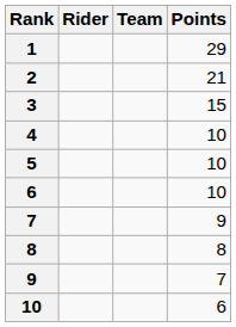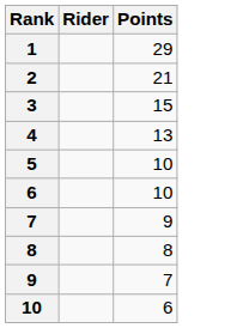 <table class="wikitable" margin-bottom:0;">
 <tr>
 <th scope="col">Rank</th>
 <th scope="col">Rider</th>
-<th scope="col">Team</th>
 <th scope="col">Points</th>
 </tr>
 <tr>
 <th scope="row">1</th>
 <td> </td>
-<td></td>
 <td align="right">29</td>
 </tr>
 <tr>
 <th scope="row">2</th>
-<td></td>
 <td></td>
 <td align="right">21</td>
 </tr>
 <tr>
 <th scope="row">3</th>
 <td></td>
-<td></td>
 <td align="right">15</td>
 </tr>
 <tr>
 <th scope="row">4</th>
 <td></td>
-<td></td>
-<td align="right">10</td>
+<td align="right">13</td>
 </tr>
 <tr>
 <th scope="row">5</th>
-<td></td>
 <td></td>
 <td align="right">10</td>
 </tr>
 <tr>
 <th scope="row">6</th>
 <td></td>
-<td></td>
 <td align="right">10</td>
 </tr>
 <tr>
 <th scope="row">7</th>
-<td></td>
 <td></td>
 <td align="right">9</td>
 </tr>
 <tr>
 <th scope="row">8</th>
 <td> </td>
-<td></td>
 <td align="right">8</td>
 </tr>
 <tr>
 <th scope="row">9</th>
-<td></td>
 <td></td>
 <td align="right">7</td>
 </tr>
 <tr>
 <th scope="row">10</th>
 <td></td>
-<td></td>
 <td align="right">6</td>
 </tr>
 </table>
